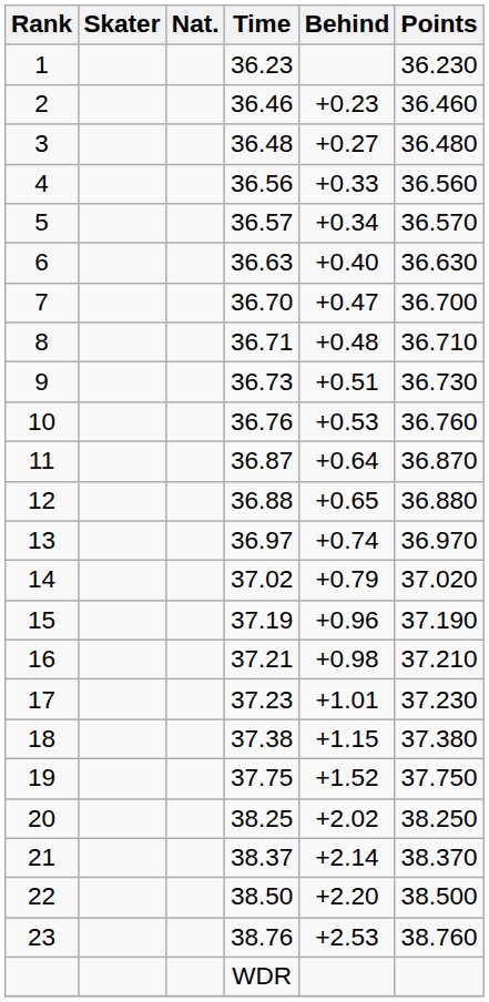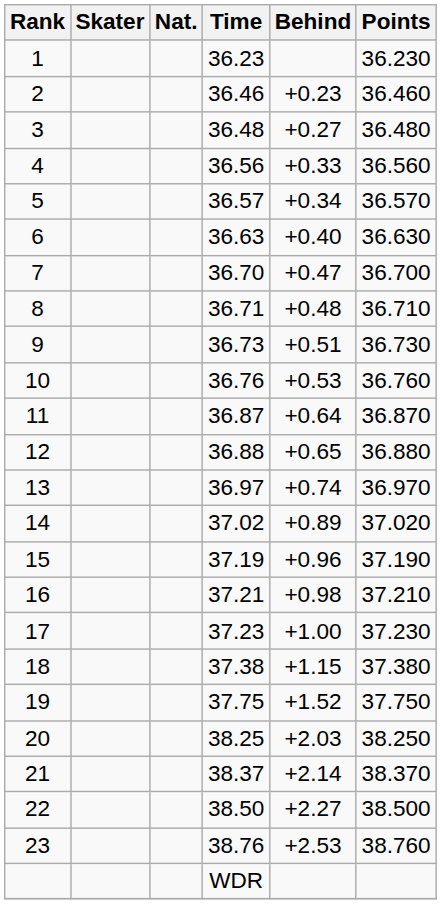 <table class="wikitable sortable" border="1" style="text-align:center">
 <tr>
 <th>Rank</th>
 <th>Skater</th>
 <th>Nat.</th>
 <th>Time</th>
 <th>Behind</th>
 <th>Points</th>
 </tr>
 <tr>
 <td>1</td>
 <td align=left></td>
 <td></td>
 <td>36.23</td>
 <td></td>
 <td>36.230</td>
 </tr>
 <tr>
 <td>2</td>
 <td align=left></td>
 <td></td>
 <td>36.46</td>
 <td>+0.23</td>
 <td>36.460</td>
 </tr>
 <tr>
 <td>3</td>
 <td align=left></td>
 <td></td>
 <td>36.48</td>
 <td>+0.27</td>
 <td>36.480</td>
 </tr>
 <tr>
 <td>4</td>
 <td align=left></td>
 <td></td>
 <td>36.56</td>
 <td>+0.33</td>
 <td>36.560</td>
 </tr>
 <tr>
 <td>5</td>
 <td align=left></td>
 <td></td>
 <td>36.57</td>
 <td>+0.34</td>
 <td>36.570</td>
 </tr>
 <tr>
 <td>6</td>
 <td align=left></td>
 <td></td>
 <td>36.63</td>
 <td>+0.40</td>
 <td>36.630</td>
 </tr>
 <tr>
 <td>7</td>
 <td align=left></td>
 <td></td>
 <td>36.70</td>
 <td>+0.47</td>
 <td>36.700</td>
 </tr>
 <tr>
 <td>8</td>
 <td align=left></td>
 <td></td>
 <td>36.71</td>
 <td>+0.48</td>
 <td>36.710</td>
 </tr>
 <tr>
 <td>9</td>
 <td align=left></td>
 <td></td>
 <td>36.73</td>
 <td>+0.51</td>
 <td>36.730</td>
 </tr>
 <tr>
 <td>10</td>
 <td align=left></td>
 <td></td>
 <td>36.76</td>
 <td>+0.53</td>
 <td>36.760</td>
 </tr>
 <tr>
 <td>11</td>
 <td align=left></td>
 <td></td>
 <td>36.87</td>
 <td>+0.64</td>
 <td>36.870</td>
 </tr>
 <tr>
 <td>12</td>
 <td align=left></td>
 <td></td>
 <td>36.88</td>
 <td>+0.65</td>
 <td>36.880</td>
 </tr>
 <tr>
 <td>13</td>
 <td align=left></td>
 <td></td>
 <td>36.97</td>
 <td>+0.74</td>
 <td>36.970</td>
 </tr>
 <tr>
 <td>14</td>
 <td align=left></td>
 <td></td>
 <td>37.02</td>
-<td>+0.79</td>
+<td>+0.89</td>
 <td>37.020</td>
 </tr>
 <tr>
 <td>15</td>
 <td align=left></td>
 <td></td>
 <td>37.19</td>
 <td>+0.96</td>
 <td>37.190</td>
 </tr>
 <tr>
 <td>16</td>
 <td align=left></td>
 <td></td>
 <td>37.21</td>
 <td>+0.98</td>
 <td>37.210</td>
 </tr>
 <tr>
 <td>17</td>
 <td align=left></td>
 <td></td>
 <td>37.23</td>
-<td>+1.01</td>
+<td>+1.00</td>
 <td>37.230</td>
 </tr>
 <tr>
 <td>18</td>
 <td align=left></td>
 <td></td>
 <td>37.38</td>
 <td>+1.15</td>
 <td>37.380</td>
 </tr>
 <tr>
 <td>19</td>
 <td align=left></td>
 <td></td>
 <td>37.75</td>
 <td>+1.52</td>
 <td>37.750</td>
 </tr>
 <tr>
 <td>20</td>
 <td align=left></td>
 <td></td>
 <td>38.25</td>
-<td>+2.02</td>
+<td>+2.03</td>
 <td>38.250</td>
 </tr>
 <tr>
 <td>21</td>
 <td align=left></td>
 <td></td>
 <td>38.37</td>
 <td>+2.14</td>
 <td>38.370</td>
 </tr>
 <tr>
 <td>22</td>
 <td align=left></td>
 <td></td>
 <td>38.50</td>
-<td>+2.20</td>
+<td>+2.27</td>
 <td>38.500</td>
 </tr>
 <tr>
 <td>23</td>
 <td align=left></td>
 <td></td>
 <td>38.76</td>
 <td>+2.53</td>
 <td>38.760</td>
 </tr>
 <tr>
 <td></td>
 <td align=left></td>
 <td></td>
 <td>WDR</td>
 <td></td>
 <td></td>
 </tr>
 <tr>
 </tr>
 </table>
